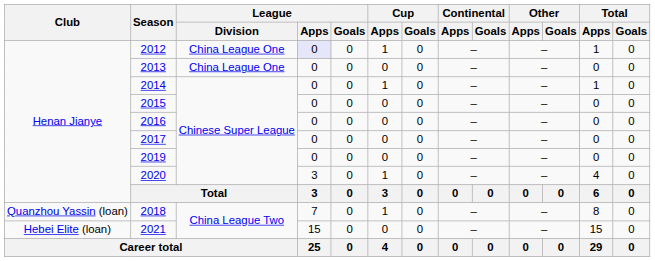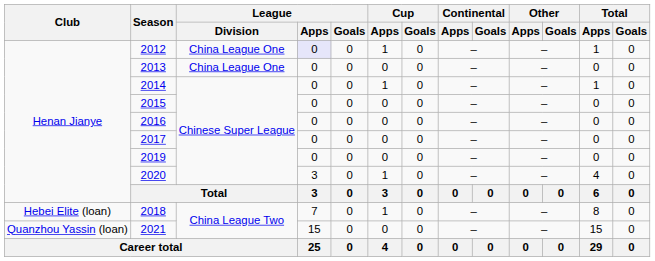 <table class="wikitable" style="text-align: center">
 <tr>
 <th rowspan="2">Club</th>
 <th rowspan="2">Season</th>
 <th colspan="3">League</th>
 <th colspan="2">Cup</th>
 <th colspan="2">Continental</th>
 <th colspan="2">Other</th>
 <th colspan="2">Total</th>
 </tr>
 <tr>
 <th>Division</th>
 <th>Apps</th>
 <th>Goals</th>
 <th>Apps</th>
 <th>Goals</th>
 <th>Apps</th>
 <th>Goals</th>
 <th>Apps</th>
 <th>Goals</th>
 <th>Apps</th>
 <th>Goals</th>
 </tr>
 <tr>
 <td rowspan="9"><a href='#'>Henan Jianye</a></td>
 <td><a href='#'>2012</a></td>
 <td><a href='#'>China League One</a></td>
 <td style="background: lavender;">0</td>
 <td>0</td>
 <td>1</td>
 <td>0</td>
 <td colspan="2">–</td>
 <td colspan="2">–</td>
 <td>1</td>
 <td>0</td>
 </tr>
 <tr>
 <td><a href='#'>2013</a></td>
 <td><a href='#'>China League One</a></td>
 <td>0</td>
 <td>0</td>
 <td>0</td>
 <td>0</td>
 <td colspan="2">–</td>
 <td colspan="2">–</td>
 <td>0</td>
 <td>0</td>
 </tr>
 <tr>
 <td><a href='#'>2014</a></td>
 <td rowspan="6"><a href='#'>Chinese Super League</a></td>
 <td>0</td>
 <td>0</td>
 <td>1</td>
 <td>0</td>
 <td colspan="2">–</td>
 <td colspan="2">–</td>
 <td>1</td>
 <td>0</td>
 </tr>
 <tr>
 <td><a href='#'>2015</a></td>
 <td>0</td>
 <td>0</td>
 <td>0</td>
 <td>0</td>
 <td colspan="2">–</td>
 <td colspan="2">–</td>
 <td>0</td>
 <td>0</td>
 </tr>
 <tr>
 <td><a href='#'>2016</a></td>
 <td>0</td>
 <td>0</td>
 <td>0</td>
 <td>0</td>
 <td colspan="2">–</td>
 <td colspan="2">–</td>
 <td>0</td>
 <td>0</td>
 </tr>
 <tr>
 <td><a href='#'>2017</a></td>
 <td>0</td>
 <td>0</td>
 <td>0</td>
 <td>0</td>
 <td colspan="2">–</td>
 <td colspan="2">–</td>
 <td>0</td>
 <td>0</td>
 </tr>
 <tr>
 <td><a href='#'>2019</a></td>
 <td>0</td>
 <td>0</td>
 <td>0</td>
 <td>0</td>
 <td colspan="2">–</td>
 <td colspan="2">–</td>
 <td>0</td>
 <td>0</td>
 </tr>
 <tr>
 <td><a href='#'>2020</a></td>
 <td>3</td>
 <td>0</td>
 <td>1</td>
 <td>0</td>
 <td colspan="2">–</td>
 <td colspan="2">–</td>
 <td>4</td>
 <td>0</td>
 </tr>
 <tr>
 <th colspan=2>Total</th>
 <th>3</th>
 <th>0</th>
 <th>3</th>
 <th>0</th>
 <th>0</th>
 <th>0</th>
 <th>0</th>
 <th>0</th>
 <th>6</th>
 <th>0</th>
 </tr>
 <tr>
-<td><a href='#'>Quanzhou Yassin</a> (loan)</td>
+<td><a href='#'>Hebei Elite</a> (loan)</td>
 <td><a href='#'>2018</a></td>
 <td rowspan=2><a href='#'>China League Two</a></td>
 <td>7</td>
 <td>0</td>
 <td>1</td>
 <td>0</td>
 <td colspan="2">–</td>
 <td colspan="2">–</td>
 <td>8</td>
 <td>0</td>
 </tr>
 <tr>
-<td><a href='#'>Hebei Elite</a> (loan)</td>
+<td><a href='#'>Quanzhou Yassin</a> (loan)</td>
 <td><a href='#'>2021</a></td>
 <td>15</td>
 <td>0</td>
 <td>0</td>
 <td>0</td>
 <td colspan="2">–</td>
 <td colspan="2">–</td>
 <td>15</td>
 <td>0</td>
 </tr>
 <tr>
 <th colspan=3>Career total</th>
 <th>25</th>
 <th>0</th>
 <th>4</th>
 <th>0</th>
 <th>0</th>
 <th>0</th>
 <th>0</th>
 <th>0</th>
 <th>29</th>
 <th>0</th>
 </tr>
 </table>
